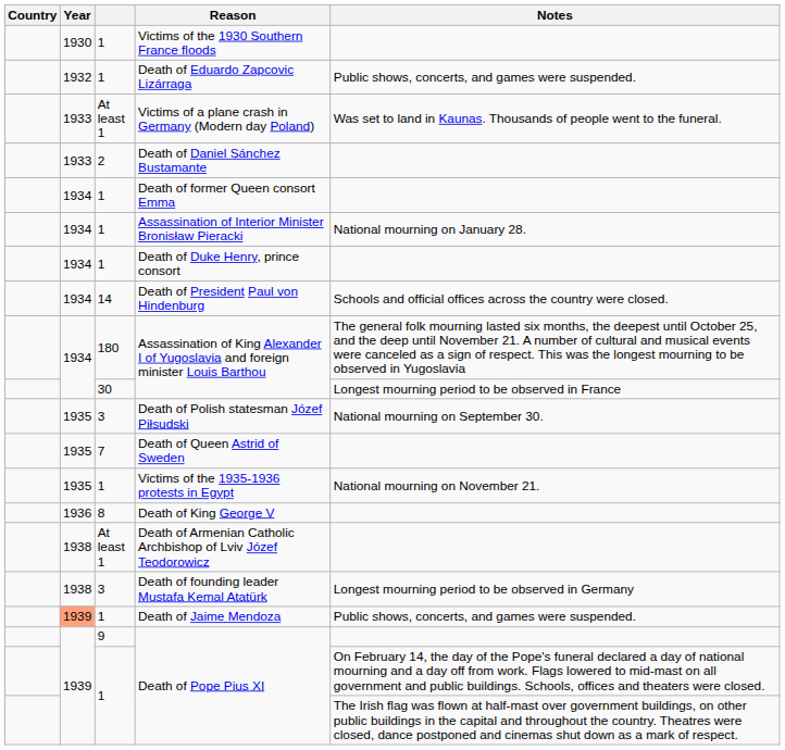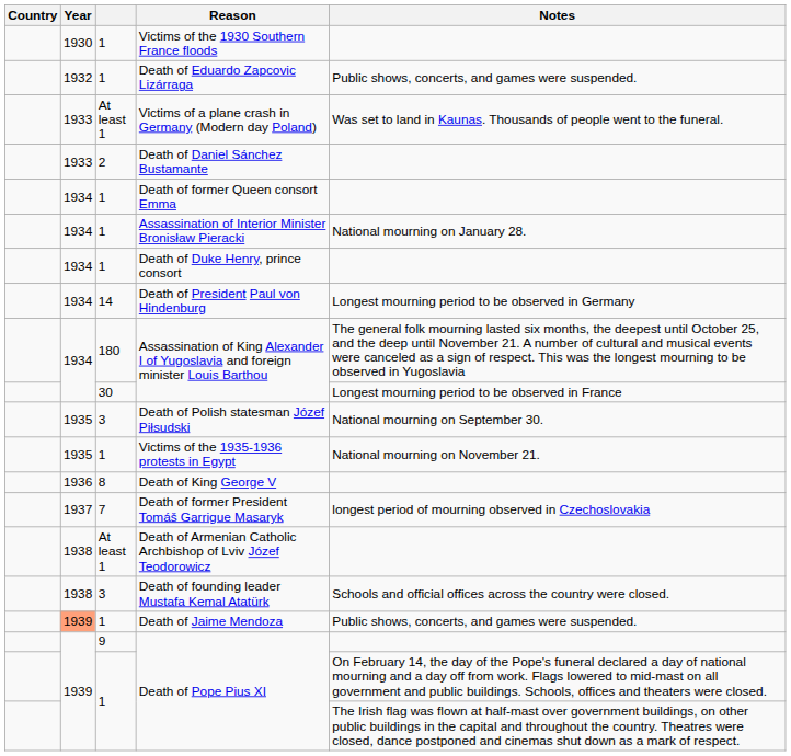 <table class="wikitable sortable" style="font-size:90%;">
 <tr>
 <th>Country</th>
 <th>Year</th>
 <th></th>
 <th>Reason</th>
 <th>Notes</th>
 </tr>
 <tr>
 <td></td>
 <td>1930</td>
 <td>1</td>
 <td>Victims of the <a href='#'>1930 Southern France floods</a></td>
 <td></td>
 </tr>
 <tr>
 <td></td>
 <td>1932</td>
 <td>1</td>
 <td>Death of <a href='#'>Eduardo Zapcovic Lizárraga</a></td>
 <td>Public shows, concerts, and games were suspended.</td>
 </tr>
 <tr>
 <td></td>
 <td>1933</td>
 <td>At least 1</td>
 <td>Victims of a plane crash in <a href='#'>Germany</a> (Modern day <a href='#'>Poland</a>)</td>
 <td>Was set to land in <a href='#'>Kaunas</a>. Thousands of people went to the funeral.</td>
 </tr>
 <tr>
 <td></td>
 <td>1933</td>
 <td>2</td>
 <td>Death of <a href='#'>Daniel Sánchez Bustamante</a></td>
 <td></td>
 </tr>
 <tr>
 <td></td>
 <td>1934</td>
 <td>1</td>
 <td>Death of former Queen consort <a href='#'>Emma</a></td>
 <td></td>
 </tr>
 <tr>
 <td></td>
 <td>1934</td>
 <td>1</td>
 <td><a href='#'>Assassination of Interior Minister Bronisław Pieracki</a></td>
 <td>National mourning on January 28.</td>
 </tr>
 <tr>
 <td></td>
 <td>1934</td>
 <td>1</td>
 <td>Death of <a href='#'>Duke Henry</a>, prince consort</td>
 <td></td>
 </tr>
 <tr>
 <td></td>
 <td>1934</td>
 <td>14</td>
 <td>Death of <a href='#'>President</a> <a href='#'>Paul von Hindenburg</a></td>
-<td>Schools and official offices across the country were closed.</td>
+<td>Longest mourning period to be observed in Germany </td>
 </tr>
 <tr>
 <td></td>
 <td rowspan="2">1934</td>
 <td>180</td>
 <td rowspan="2">Assassination of King <a href='#'>Alexander I of Yugoslavia</a> and foreign minister <a href='#'>Louis Barthou</a></td>
 <td>The general folk mourning lasted six months, the deepest until October 25, and the deep until November 21. A number of cultural and musical events were canceled as a sign of respect. This was the longest mourning to be observed in Yugoslavia </td>
 </tr>
 <tr>
 <td></td>
 <td>30</td>
 <td>Longest mourning period to be observed in France </td>
 </tr>
 <tr>
 <td></td>
 <td>1935</td>
 <td>3</td>
 <td>Death of Polish statesman <a href='#'>Józef Piłsudski</a></td>
 <td>National mourning on September 30.</td>
 </tr>
 <tr>
 <td></td>
 <td>1935</td>
-<td>7</td>
-<td>Death of Queen <a href='#'>Astrid of Sweden</a></td>
-<td></td>
-</tr>
-<tr>
-<td></td>
-<td>1935</td>
 <td>1</td>
 <td>Victims of the <a href='#'>1935-1936 protests in Egypt</a></td>
 <td>National mourning on November 21.</td>
 </tr>
 <tr>
 <td></td>
 <td>1936</td>
 <td>8</td>
 <td>Death of King <a href='#'>George V</a></td>
 <td></td>
 </tr>
 <tr>
 <td></td>
+<td>1937</td>
+<td>7</td>
+<td>Death of former President <a href='#'>Tomáš Garrigue Masaryk</a></td>
+<td>longest period of mourning observed in <a href='#'>Czechoslovakia</a></td>
+</tr>
+<tr>
+<td></td>
 <td>1938</td>
 <td>At least 1</td>
 <td>Death of Armenian Catholic Archbishop of Lviv <a href='#'>Józef Teodorowicz</a></td>
 <td></td>
 </tr>
 <tr>
 <td></td>
 <td>1938</td>
 <td>3</td>
 <td>Death of founding leader <a href='#'>Mustafa Kemal Atatürk</a></td>
-<td>Longest mourning period to be observed in Germany </td>
+<td>Schools and official offices across the country were closed.</td>
 </tr>
 <tr>
 <td></td>
 <td style="background: lightsalmon;">1939</td>
 <td>1</td>
 <td>Death of <a href='#'>Jaime Mendoza</a></td>
 <td>Public shows, concerts, and games were suspended.</td>
 </tr>
 <tr>
 <td></td>
 <td rowspan=3>1939</td>
 <td>9</td>
 <td rowspan=3>Death of <a href='#'>Pope Pius XI</a></td>
 <td></td>
 </tr>
 <tr>
 <td></td>
 <td rowspan=2>1</td>
 <td>On February 14, the day of the Pope's funeral declared a day of national mourning and a day off from work. Flags lowered to mid-mast on all government and public buildings. Schools, offices and theaters were closed.</td>
 </tr>
 <tr>
 <td></td>
 <td>The Irish flag was flown at half-mast over government buildings, on other public buildings in the capital and throughout the country. Theatres were closed, dance postponed and cinemas shut down as a mark of respect.</td>
 </tr>
 </table>
